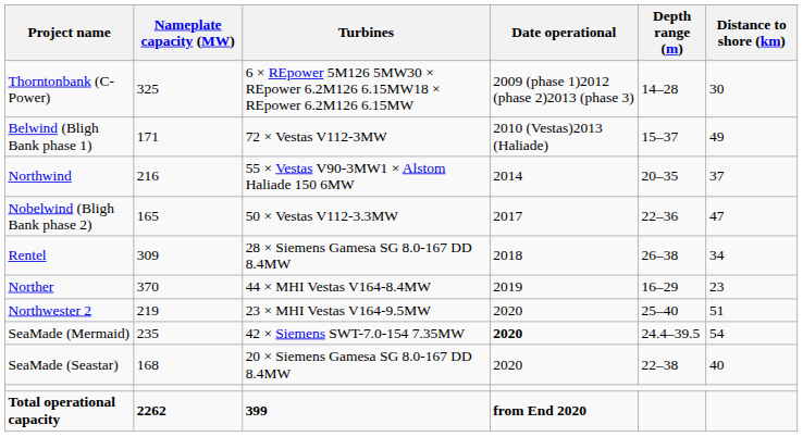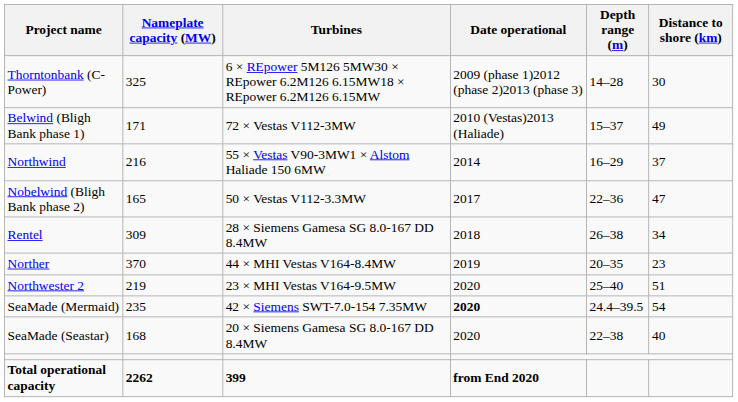 <table class="wikitable">
 <tr>
 <th>Project name</th>
 <th><a href='#'>Nameplate capacity</a> (<a href='#'>MW</a>)</th>
 <th>Turbines</th>
 <th>Date operational</th>
 <th>Depth range (<a href='#'>m</a>)</th>
 <th>Distance to shore (<a href='#'>km</a>)</th>
 </tr>
 <tr>
 <td><a href='#'>Thorntonbank</a> (C-Power)</td>
 <td>325</td>
 <td>6 × <a href='#'>REpower</a> 5M126 5MW30 × REpower 6.2M126 6.15MW18 × REpower 6.2M126 6.15MW</td>
 <td>2009 (phase 1)2012 (phase 2)2013 (phase 3)</td>
 <td>14–28</td>
 <td>30</td>
 </tr>
 <tr>
 <td><a href='#'>Belwind</a> (Bligh Bank phase 1)</td>
 <td>171</td>
 <td>72 × Vestas V112-3MW</td>
 <td>2010 (Vestas)2013 (Haliade)</td>
 <td>15–37</td>
 <td>49</td>
 </tr>
 <tr>
 <td><a href='#'>Northwind</a></td>
 <td>216</td>
 <td>55 × <a href='#'>Vestas</a> V90-3MW1 × <a href='#'>Alstom</a> Haliade 150 6MW</td>
 <td>2014</td>
-<td>20–35</td>
+<td>16–29</td>
 <td>37</td>
 </tr>
 <tr>
 <td><a href='#'>Nobelwind</a> (Bligh Bank phase 2)</td>
 <td>165</td>
 <td>50 × Vestas V112-3.3MW</td>
 <td>2017</td>
 <td>22–36</td>
 <td>47</td>
 </tr>
 <tr>
 <td><a href='#'>Rentel</a></td>
 <td>309</td>
 <td>28 × Siemens Gamesa SG 8.0-167 DD 8.4MW</td>
 <td>2018</td>
 <td>26–38</td>
 <td>34</td>
 </tr>
 <tr>
 <td><a href='#'>Norther</a></td>
 <td>370</td>
 <td>44 × MHI Vestas V164-8.4MW</td>
 <td>2019</td>
-<td>16–29</td>
+<td>20–35</td>
 <td>23</td>
 </tr>
 <tr>
 <td><a href='#'>Northwester 2</a></td>
 <td>219</td>
 <td>23 × MHI Vestas V164-9.5MW</td>
 <td>2020</td>
 <td>25–40</td>
 <td>51</td>
 </tr>
 <tr>
 <td>SeaMade (Mermaid)</td>
 <td>235</td>
 <td>42 × <a href='#'>Siemens</a> SWT-7.0-154 7.35MW</td>
 <td><strong>2020</strong></td>
 <td>24.4–39.5</td>
 <td>54</td>
 </tr>
 <tr>
 <td>SeaMade (Seastar)</td>
 <td>168</td>
 <td>20 × Siemens Gamesa SG 8.0-167 DD 8.4MW</td>
 <td>2020</td>
 <td>22–38</td>
 <td>40</td>
 </tr>
 <tr>
 <td></td>
 <td></td>
 <td></td>
 </tr>
 <tr>
 <td><strong>Total operational capacity</strong></td>
 <td><strong>2262</strong></td>
 <td><strong>399</strong></td>
 <td><strong>from End 2020</strong></td>
 <td></td>
 <td></td>
 </tr>
 </table>
